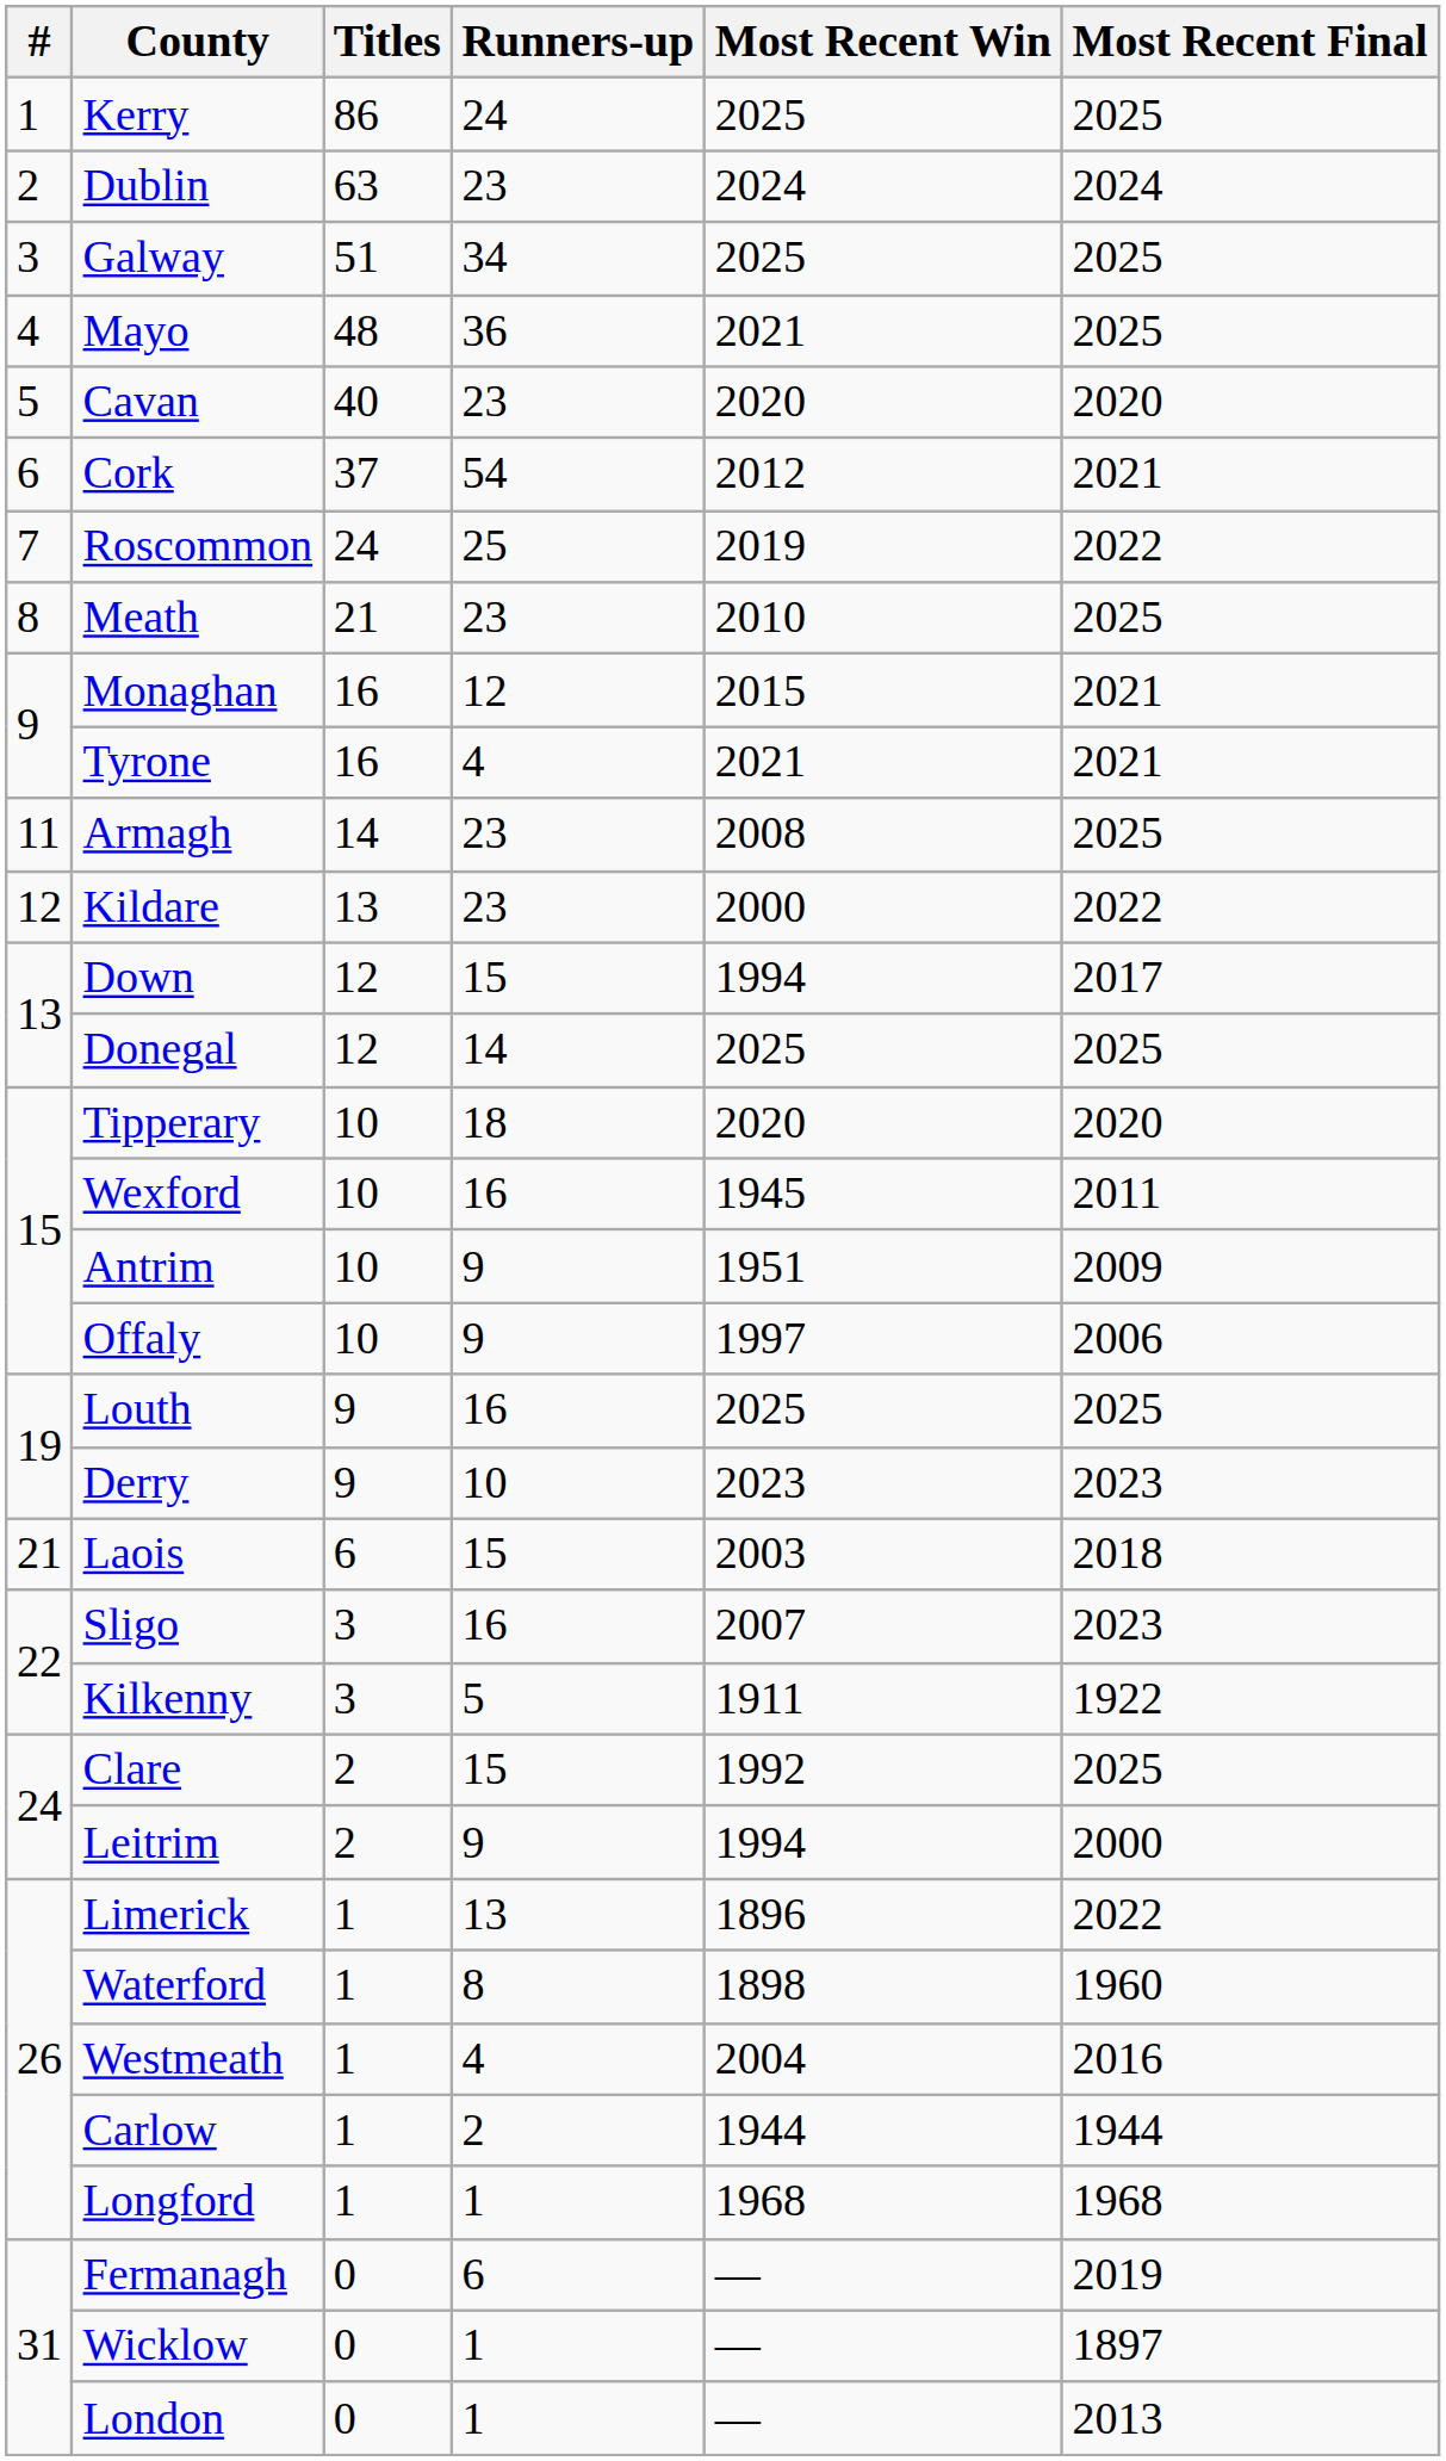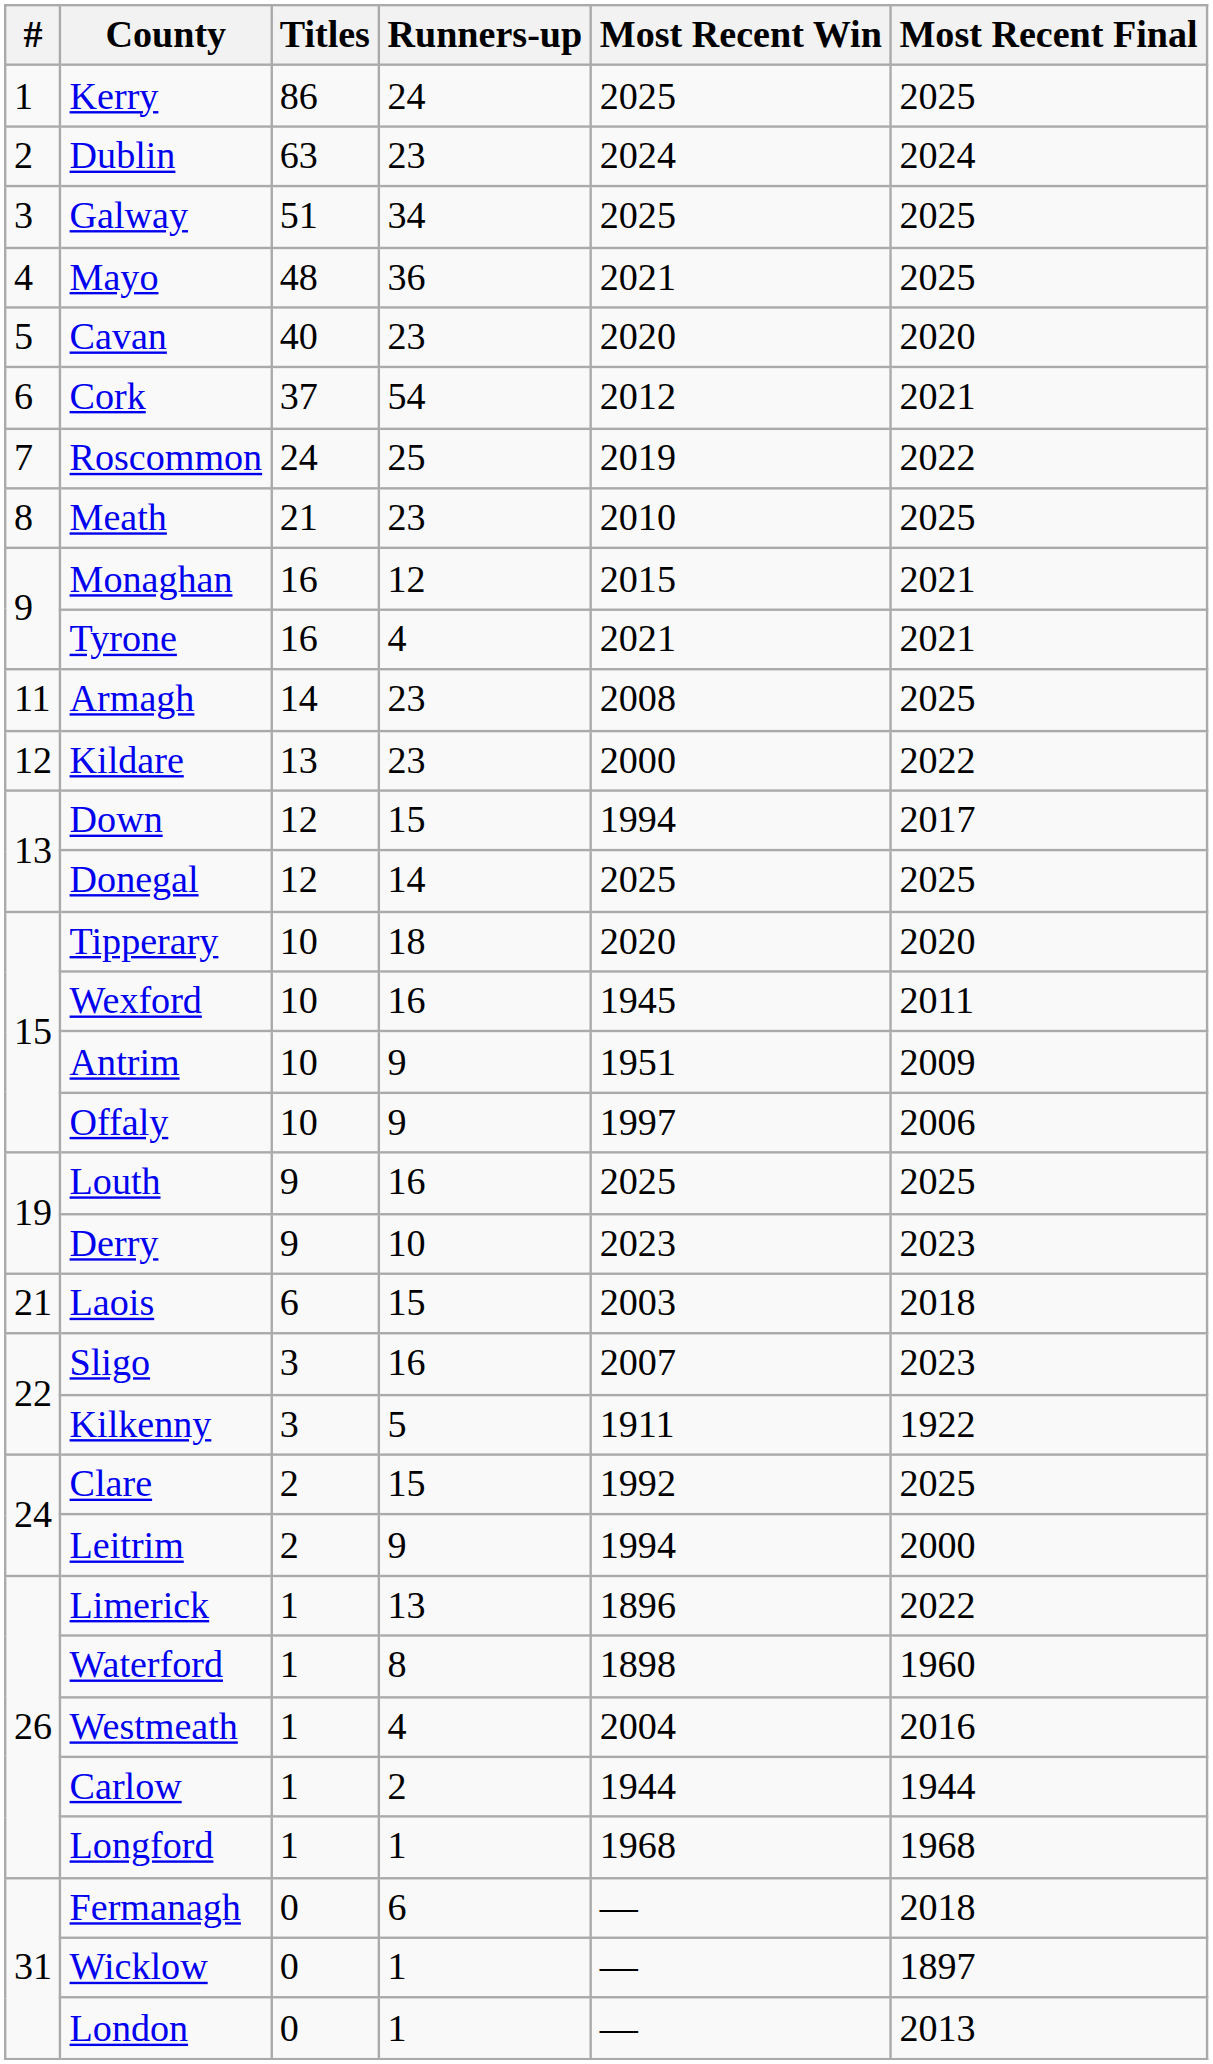 <table class="wikitable sortable">
 <tr>
 <th>#</th>
 <th>County</th>
 <th>Titles</th>
 <th>Runners-up</th>
 <th>Most Recent Win</th>
 <th>Most Recent Final</th>
 </tr>
 <tr>
 <td>1</td>
 <td> <a href='#'>Kerry</a></td>
 <td>86</td>
 <td>24</td>
 <td>2025</td>
 <td>2025</td>
 </tr>
 <tr>
 <td>2</td>
 <td> <a href='#'>Dublin</a></td>
 <td>63</td>
 <td>23</td>
 <td>2024</td>
 <td>2024</td>
 </tr>
 <tr>
 <td>3</td>
 <td> <a href='#'>Galway</a></td>
 <td>51</td>
 <td>34</td>
 <td>2025</td>
 <td>2025</td>
 </tr>
 <tr>
 <td>4</td>
 <td> <a href='#'>Mayo</a></td>
 <td>48</td>
 <td>36</td>
 <td>2021</td>
 <td>2025</td>
 </tr>
 <tr>
 <td>5</td>
 <td> <a href='#'>Cavan</a></td>
 <td>40</td>
 <td>23</td>
 <td>2020</td>
 <td>2020</td>
 </tr>
 <tr>
 <td>6</td>
 <td> <a href='#'>Cork</a></td>
 <td>37</td>
 <td>54</td>
 <td>2012</td>
 <td>2021</td>
 </tr>
 <tr>
 <td>7</td>
 <td> <a href='#'>Roscommon</a></td>
 <td>24</td>
 <td>25</td>
 <td>2019</td>
 <td>2022</td>
 </tr>
 <tr>
 <td>8</td>
 <td> <a href='#'>Meath</a></td>
 <td>21</td>
 <td>23</td>
 <td>2010</td>
 <td>2025</td>
 </tr>
 <tr>
 <td rowspan="2">9</td>
 <td> <a href='#'>Monaghan</a></td>
 <td>16</td>
 <td>12</td>
 <td>2015</td>
 <td>2021</td>
 </tr>
 <tr>
 <td> <a href='#'>Tyrone</a></td>
 <td>16</td>
 <td>4</td>
 <td>2021</td>
 <td>2021</td>
 </tr>
 <tr>
 <td>11</td>
 <td> <a href='#'>Armagh</a></td>
 <td>14</td>
 <td>23</td>
 <td>2008</td>
 <td>2025</td>
 </tr>
 <tr>
 <td>12</td>
 <td> <a href='#'>Kildare</a></td>
 <td>13</td>
 <td>23</td>
 <td>2000</td>
 <td>2022</td>
 </tr>
 <tr>
 <td rowspan="2">13</td>
 <td> <a href='#'>Down</a></td>
 <td>12</td>
 <td>15</td>
 <td>1994</td>
 <td>2017</td>
 </tr>
 <tr>
 <td> <a href='#'>Donegal</a></td>
 <td>12</td>
 <td>14</td>
 <td>2025</td>
 <td>2025</td>
 </tr>
 <tr>
 <td rowspan="4">15</td>
 <td> <a href='#'>Tipperary</a></td>
 <td>10</td>
 <td>18</td>
 <td>2020</td>
 <td>2020</td>
 </tr>
 <tr>
 <td> <a href='#'>Wexford</a></td>
 <td>10</td>
 <td>16</td>
 <td>1945</td>
 <td>2011</td>
 </tr>
 <tr>
 <td> <a href='#'>Antrim</a></td>
 <td>10</td>
 <td>9</td>
 <td>1951</td>
 <td>2009</td>
 </tr>
 <tr>
 <td> <a href='#'>Offaly</a></td>
 <td>10</td>
 <td>9</td>
 <td>1997</td>
 <td>2006</td>
 </tr>
 <tr>
 <td rowspan="2">19</td>
 <td> <a href='#'>Louth</a></td>
 <td>9</td>
 <td>16</td>
 <td>2025</td>
 <td>2025</td>
 </tr>
 <tr>
 <td> <a href='#'>Derry</a></td>
 <td>9</td>
 <td>10</td>
 <td>2023</td>
 <td>2023</td>
 </tr>
 <tr>
 <td>21</td>
 <td> <a href='#'>Laois</a></td>
 <td>6</td>
 <td>15</td>
 <td>2003</td>
 <td>2018</td>
 </tr>
 <tr>
 <td rowspan="2">22</td>
 <td> <a href='#'>Sligo</a></td>
 <td>3</td>
 <td>16</td>
 <td>2007</td>
 <td>2023</td>
 </tr>
 <tr>
 <td> <a href='#'>Kilkenny</a></td>
 <td>3</td>
 <td>5</td>
 <td>1911</td>
 <td>1922</td>
 </tr>
 <tr>
 <td rowspan="2">24</td>
 <td> <a href='#'>Clare</a></td>
 <td>2</td>
 <td>15</td>
 <td>1992</td>
 <td>2025</td>
 </tr>
 <tr>
 <td> <a href='#'>Leitrim</a></td>
 <td>2</td>
 <td>9</td>
 <td>1994</td>
 <td>2000</td>
 </tr>
 <tr>
 <td rowspan="5">26</td>
 <td> <a href='#'>Limerick</a></td>
 <td>1</td>
 <td>13</td>
 <td>1896</td>
 <td>2022</td>
 </tr>
 <tr>
 <td> <a href='#'>Waterford</a></td>
 <td>1</td>
 <td>8</td>
 <td>1898</td>
 <td>1960</td>
 </tr>
 <tr>
 <td> <a href='#'>Westmeath</a></td>
 <td>1</td>
 <td>4</td>
 <td>2004</td>
 <td>2016</td>
 </tr>
 <tr>
 <td> <a href='#'>Carlow</a></td>
 <td>1</td>
 <td>2</td>
 <td>1944</td>
 <td>1944</td>
 </tr>
 <tr>
 <td> <a href='#'>Longford</a></td>
 <td>1</td>
 <td>1</td>
 <td>1968</td>
 <td>1968</td>
 </tr>
 <tr>
 <td rowspan="3">31</td>
 <td> <a href='#'>Fermanagh</a></td>
 <td>0</td>
 <td>6</td>
 <td>—</td>
-<td>2019</td>
+<td>2018</td>
 </tr>
 <tr>
 <td> <a href='#'>Wicklow</a></td>
 <td>0</td>
 <td>1</td>
 <td>—</td>
 <td>1897</td>
 </tr>
 <tr>
 <td> <a href='#'>London</a></td>
 <td>0</td>
 <td>1</td>
 <td>—</td>
 <td>2013</td>
 </tr>
 </table>
